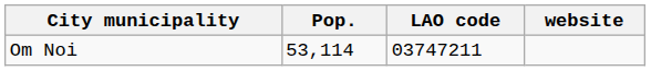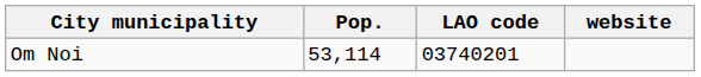 <table class="wikitable" style="width:50%;">
 <tr>
 <th>City municipality</th>
 <th>Pop.</th>
 <th>LAO code</th>
 <th>website</th>
 </tr>
 <tr>
 <td>Om Noi</td>
 <td>53,114</td>
-<td>03747211</td>
+<td>03740201</td>
 <td></td>
 </tr>
 </table>
